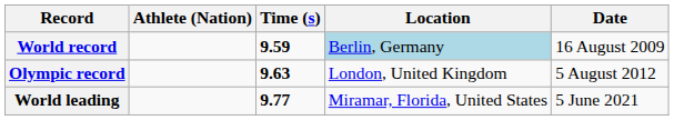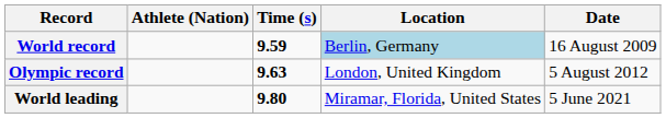 <table class="wikitable">
 <tr>
 <th scope="col">Record</th>
 <th scope="col">Athlete (Nation)</th>
 <th scope="col">Time (<a href='#'>s</a>)</th>
 <th scope="col">Location</th>
 <th scope="col">Date</th>
 </tr>
 <tr>
 <th scope="row"><a href='#'>World record</a></th>
 <td></td>
 <td><strong>9.59</strong></td>
 <td style="background: lightblue;"><a href='#'>Berlin</a>, Germany</td>
 <td>16 August 2009</td>
 </tr>
 <tr>
 <th scope="row"><a href='#'>Olympic record</a></th>
 <td></td>
 <td><strong>9.63</strong></td>
 <td><a href='#'>London</a>, United Kingdom</td>
 <td>5 August 2012</td>
 </tr>
 <tr>
 <th scope="row">World leading</th>
 <td></td>
-<td><strong>9.77</strong> </td>
+<td><strong>9.80</strong> </td>
 <td><a href='#'>Miramar, Florida</a>, United States</td>
 <td>5 June 2021</td>
 </tr>
 </table>
